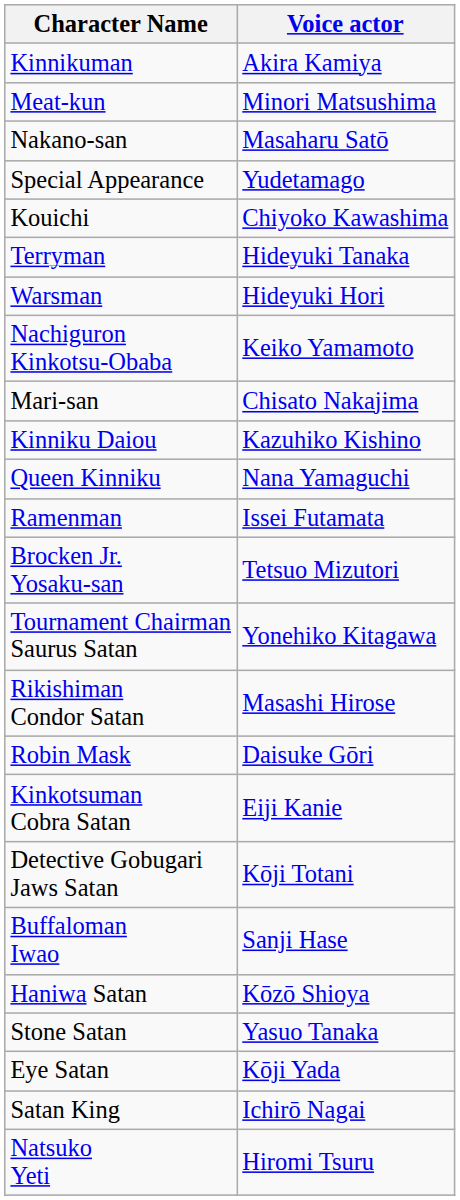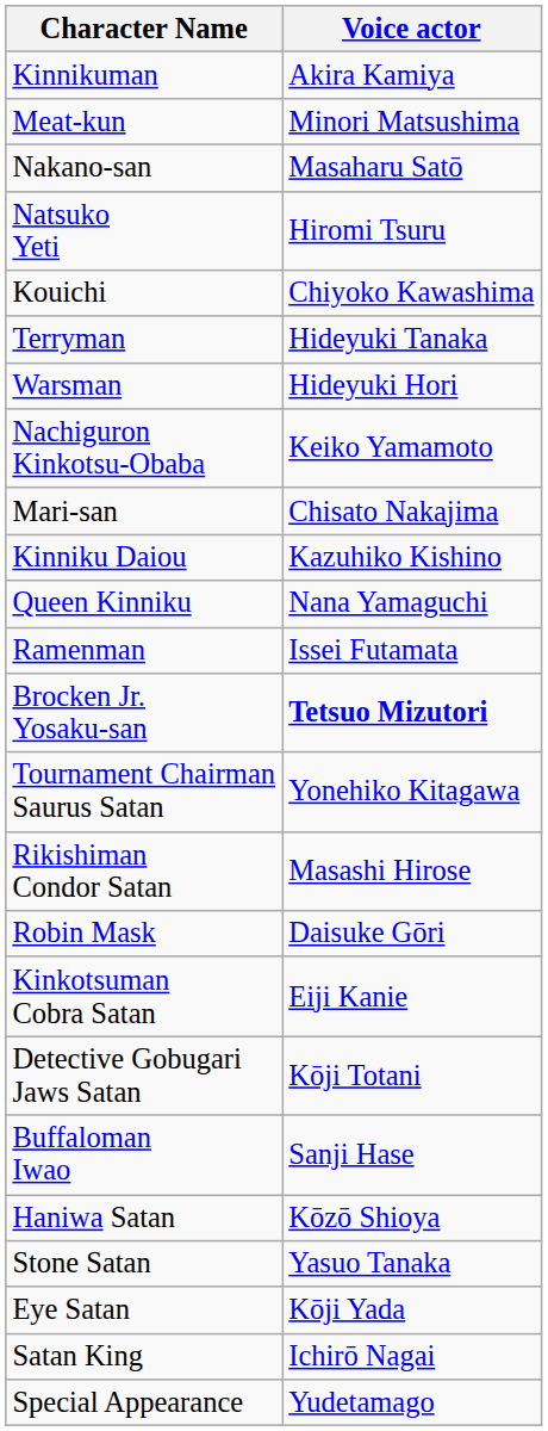 <table class="wikitable">
 <tr>
 <th>Character Name</th>
 <th><a href='#'>Voice actor</a></th>
 </tr>
 <tr>
 <td><a href='#'>Kinnikuman</a></td>
 <td><a href='#'>Akira Kamiya</a></td>
 </tr>
 <tr>
 <td><a href='#'>Meat-kun</a></td>
 <td><a href='#'>Minori Matsushima</a></td>
 </tr>
 <tr>
 <td>Nakano-san</td>
 <td><a href='#'>Masaharu Satō</a></td>
 </tr>
 <tr>
-<td>Special Appearance</td>
-<td><a href='#'>Yudetamago</a></td>
+<td><a href='#'>Natsuko</a><br><a href='#'>Yeti</a></td>
+<td><a href='#'>Hiromi Tsuru</a></td>
 </tr>
 <tr>
 <td>Kouichi</td>
 <td><a href='#'>Chiyoko Kawashima</a></td>
 </tr>
 <tr>
 <td><a href='#'>Terryman</a></td>
 <td><a href='#'>Hideyuki Tanaka</a></td>
 </tr>
 <tr>
 <td><a href='#'>Warsman</a></td>
 <td><a href='#'>Hideyuki Hori</a></td>
 </tr>
 <tr>
 <td><a href='#'>Nachiguron</a><br><a href='#'>Kinkotsu-Obaba</a></td>
 <td><a href='#'>Keiko Yamamoto</a></td>
 </tr>
 <tr>
 <td>Mari-san</td>
 <td><a href='#'>Chisato Nakajima</a></td>
 </tr>
 <tr>
 <td><a href='#'>Kinniku Daiou</a></td>
 <td><a href='#'>Kazuhiko Kishino</a></td>
 </tr>
 <tr>
 <td><a href='#'>Queen Kinniku</a></td>
 <td><a href='#'>Nana Yamaguchi</a></td>
 </tr>
 <tr>
 <td><a href='#'>Ramenman</a></td>
 <td><a href='#'>Issei Futamata</a></td>
 </tr>
 <tr>
 <td><a href='#'>Brocken Jr.</a><br><a href='#'>Yosaku-san</a></td>
-<td><a href='#'>Tetsuo Mizutori</a></td>
+<td><strong><a href='#'>Tetsuo Mizutori</a></strong></td>
 </tr>
 <tr>
 <td><a href='#'>Tournament Chairman</a><br>Saurus Satan</td>
 <td><a href='#'>Yonehiko Kitagawa</a></td>
 </tr>
 <tr>
 <td><a href='#'>Rikishiman</a><br>Condor Satan</td>
 <td><a href='#'>Masashi Hirose</a></td>
 </tr>
 <tr>
 <td><a href='#'>Robin Mask</a></td>
 <td><a href='#'>Daisuke Gōri</a></td>
 </tr>
 <tr>
 <td><a href='#'>Kinkotsuman</a><br>Cobra Satan</td>
 <td><a href='#'>Eiji Kanie</a></td>
 </tr>
 <tr>
 <td>Detective Gobugari<br>Jaws Satan</td>
 <td><a href='#'>Kōji Totani</a></td>
 </tr>
 <tr>
 <td><a href='#'>Buffaloman</a><br><a href='#'>Iwao</a></td>
 <td><a href='#'>Sanji Hase</a></td>
 </tr>
 <tr>
 <td><a href='#'>Haniwa</a> Satan</td>
 <td><a href='#'>Kōzō Shioya</a></td>
 </tr>
 <tr>
 <td>Stone Satan</td>
 <td><a href='#'>Yasuo Tanaka</a></td>
 </tr>
 <tr>
 <td>Eye Satan</td>
 <td><a href='#'>Kōji Yada</a></td>
 </tr>
 <tr>
 <td>Satan King</td>
 <td><a href='#'>Ichirō Nagai</a></td>
 </tr>
 <tr>
-<td><a href='#'>Natsuko</a><br><a href='#'>Yeti</a></td>
-<td><a href='#'>Hiromi Tsuru</a></td>
+<td>Special Appearance</td>
+<td><a href='#'>Yudetamago</a></td>
 </tr>
 </table>
